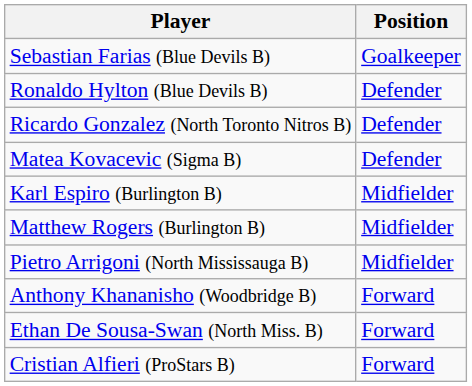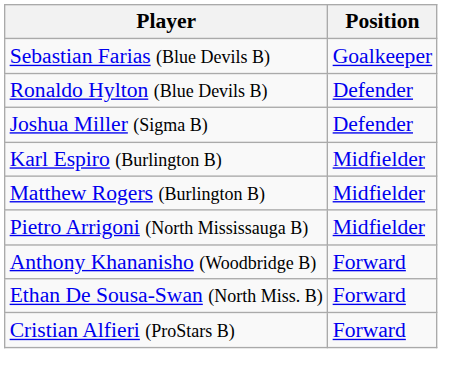 <table class="wikitable">
 <tr>
 <th>Player</th>
 <th>Position</th>
 </tr>
 <tr>
 <td><a href='#'>Sebastian Farias</a> <small>(Blue Devils B)</small></td>
 <td><a href='#'>Goalkeeper</a></td>
 </tr>
 <tr>
 <td><a href='#'>Ronaldo Hylton</a> <small>(Blue Devils B)</small></td>
 <td><a href='#'>Defender</a></td>
 </tr>
 <tr>
-<td><a href='#'>Ricardo Gonzalez</a> <small>(North Toronto Nitros B)</small></td>
-<td><a href='#'>Defender</a></td>
-</tr>
-<tr>
-<td><a href='#'>Matea Kovacevic</a> <small>(Sigma B)</small></td>
+<td><a href='#'>Joshua Miller</a> <small>(Sigma B)</small></td>
 <td><a href='#'>Defender</a></td>
 </tr>
 <tr>
 <td><a href='#'>Karl Espiro</a> <small>(Burlington B)</small></td>
 <td><a href='#'>Midfielder</a></td>
 </tr>
 <tr>
 <td><a href='#'>Matthew Rogers</a> <small>(Burlington B)</small></td>
 <td><a href='#'>Midfielder</a></td>
 </tr>
 <tr>
 <td><a href='#'>Pietro Arrigoni</a> <small>(North Mississauga B)</small></td>
 <td><a href='#'>Midfielder</a></td>
 </tr>
 <tr>
 <td><a href='#'>Anthony Khananisho</a> <small>(Woodbridge B)</small></td>
 <td><a href='#'>Forward</a></td>
 </tr>
 <tr>
 <td><a href='#'>Ethan De Sousa-Swan</a> <small>(North Miss. B)</small></td>
 <td><a href='#'>Forward</a></td>
 </tr>
 <tr>
 <td><a href='#'>Cristian Alfieri</a> <small>(ProStars B)</small></td>
 <td><a href='#'>Forward</a></td>
 </tr>
 </table>
